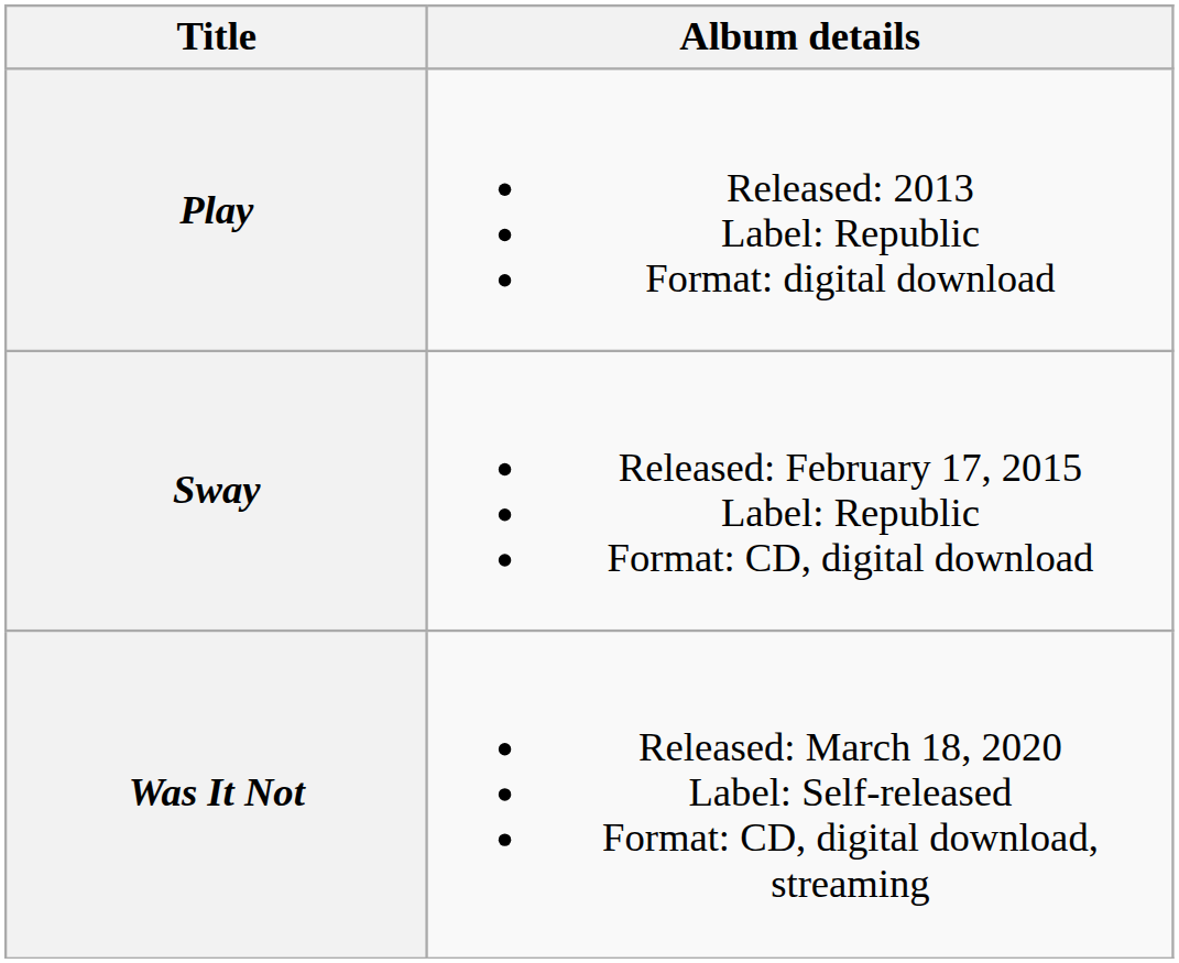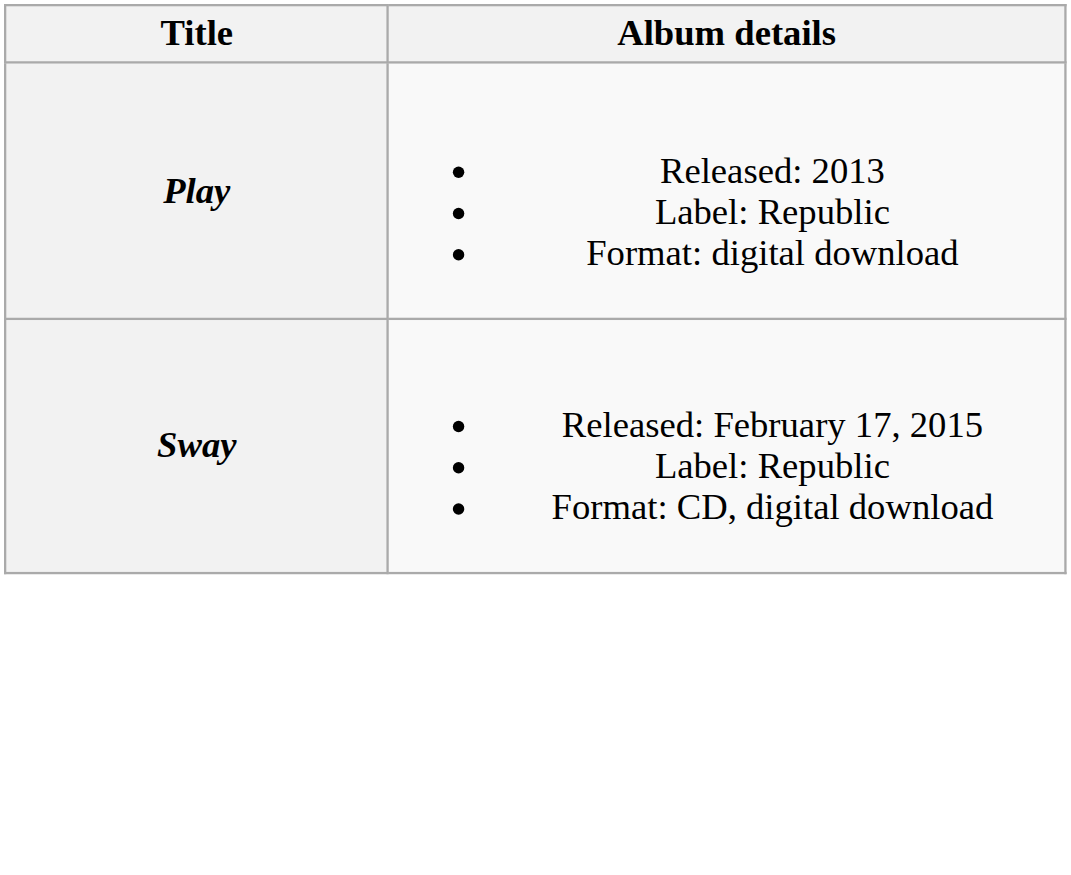 <table class="wikitable plainrowheaders" style="text-align:center;">
 <tr>
 <th scope="col" style="width:10em;">Title</th>
 <th scope="col" style="width:18em;">Album details</th>
 </tr>
 <tr>
 <th scope="row"><em>Play</em></th>
 <td><br><ul><li>Released: 2013</li><li>Label: Republic</li><li>Format: digital download</li></ul></td>
 </tr>
 <tr>
 <th scope="row"><em>Sway</em></th>
 <td><br><ul><li>Released: February 17, 2015</li><li>Label: Republic</li><li>Format: CD, digital download</li></ul></td>
 </tr>
-<tr>
-<th scope="row"><em>Was It Not</em></th>
-<td><br><ul><li>Released: March 18, 2020</li><li>Label: Self-released</li><li>Format: CD, digital download, streaming</li></ul></td>
-</tr>
 </table>
